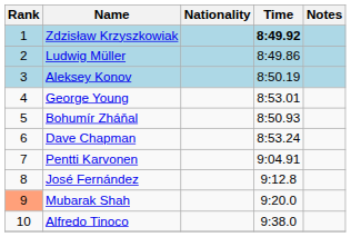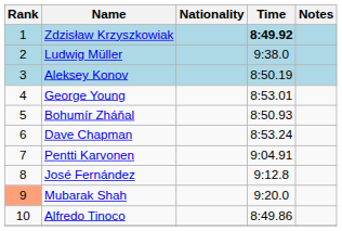 <table class="wikitable sortable" style="text-align:center">
 <tr>
 <th>Rank</th>
 <th>Name</th>
 <th>Nationality</th>
 <th>Time</th>
 <th>Notes</th>
 </tr>
 <tr bgcolor=lightblue>
 <td>1</td>
 <td align=left><a href='#'>Zdzisław Krzyszkowiak</a></td>
 <td align=left></td>
 <td><strong>8:49.92</strong></td>
 <td></td>
 </tr>
 <tr bgcolor=lightblue>
 <td>2</td>
 <td align=left><a href='#'>Ludwig Müller</a></td>
 <td align=left></td>
-<td>8:49.86</td>
+<td>9:38.0</td>
 <td></td>
 </tr>
 <tr bgcolor=lightblue>
 <td>3</td>
 <td align=left><a href='#'>Aleksey Konov</a></td>
 <td align=left></td>
 <td>8:50.19</td>
 <td></td>
 </tr>
 <tr>
 <td>4</td>
 <td align=left><a href='#'>George Young</a></td>
 <td align=left></td>
 <td>8:53.01</td>
 <td></td>
 </tr>
 <tr>
 <td>5</td>
 <td align=left><a href='#'>Bohumír Zháňal</a></td>
 <td align=left></td>
 <td>8:50.93</td>
 <td></td>
 </tr>
 <tr>
 <td>6</td>
 <td align=left><a href='#'>Dave Chapman</a></td>
 <td align=left></td>
 <td>8:53.24</td>
 <td></td>
 </tr>
 <tr>
 <td>7</td>
 <td align=left><a href='#'>Pentti Karvonen</a></td>
 <td align=left></td>
 <td>9:04.91</td>
 <td></td>
 </tr>
 <tr>
 <td>8</td>
 <td align=left><a href='#'>José Fernández</a></td>
 <td align=left></td>
 <td>9:12.8</td>
 <td></td>
 </tr>
 <tr>
 <td style="background: lightsalmon;">9</td>
 <td align=left><a href='#'>Mubarak Shah</a></td>
 <td align=left></td>
 <td>9:20.0</td>
 <td></td>
 </tr>
 <tr>
 <td>10</td>
 <td align=left><a href='#'>Alfredo Tinoco</a></td>
 <td align=left></td>
-<td>9:38.0</td>
+<td>8:49.86</td>
 <td></td>
 </tr>
 <tr>
 </tr>
 </table>
